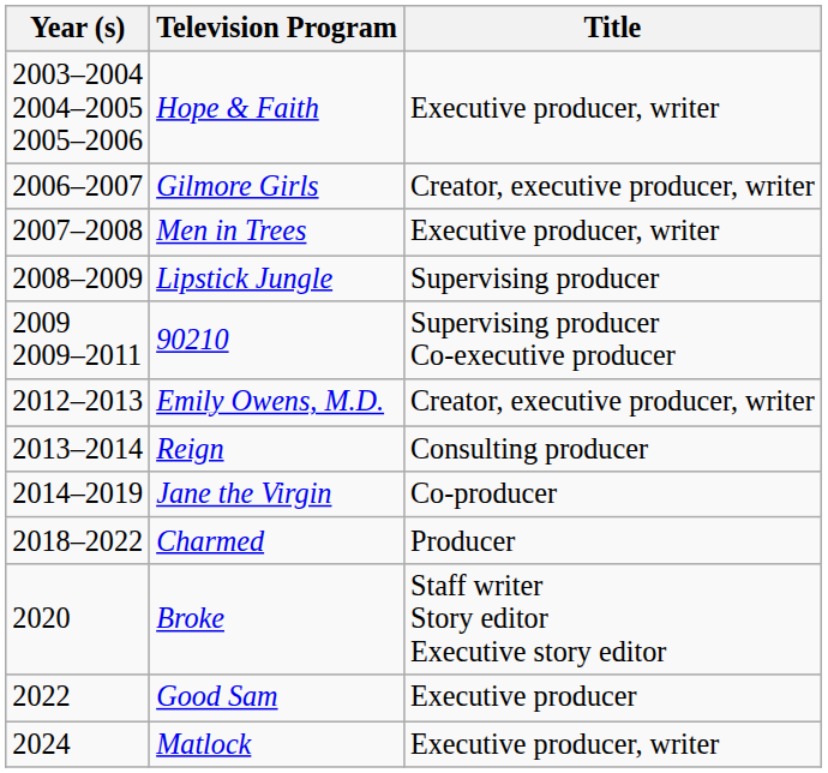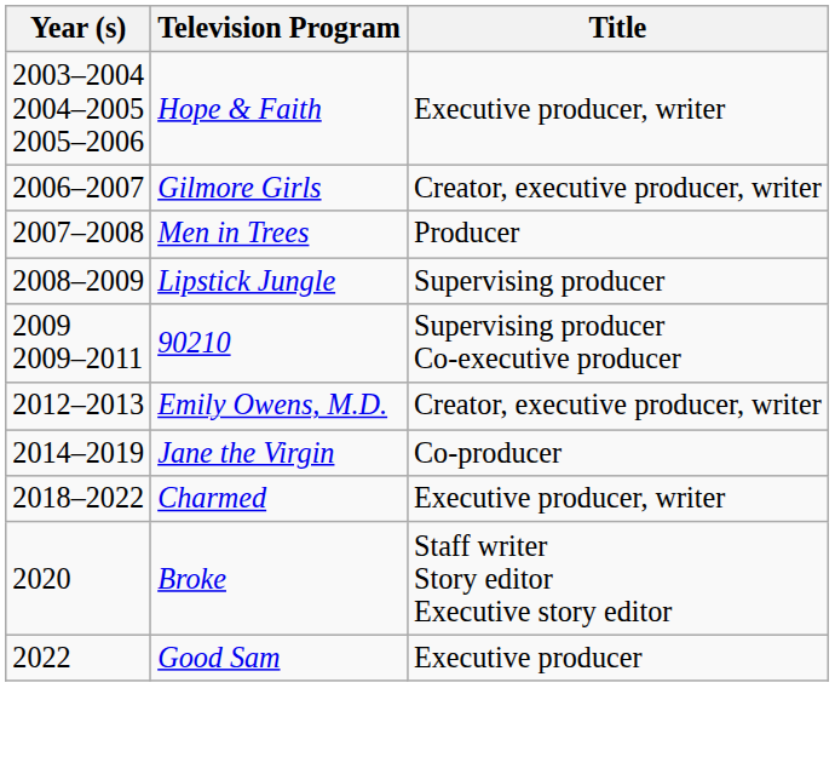 <table class="wikitable">
 <tr>
 <th>Year (s)</th>
 <th>Television Program</th>
 <th>Title</th>
 </tr>
 <tr>
 <td>2003–2004<br>2004–2005<br>2005–2006</td>
 <td><em><a href='#'>Hope & Faith</a></em></td>
 <td>Executive producer, writer</td>
 </tr>
 <tr>
 <td>2006–2007</td>
 <td><em><a href='#'>Gilmore Girls</a></em></td>
 <td>Creator, executive producer, writer</td>
 </tr>
 <tr>
 <td>2007–2008</td>
 <td><em><a href='#'>Men in Trees</a></em></td>
-<td>Executive producer, writer</td>
+<td>Producer</td>
 </tr>
 <tr>
 <td>2008–2009</td>
 <td><em><a href='#'>Lipstick Jungle</a></em></td>
 <td>Supervising producer</td>
 </tr>
 <tr>
 <td>2009<br>2009–2011</td>
 <td><em><a href='#'>90210</a></em></td>
 <td>Supervising producer<br>Co-executive producer</td>
 </tr>
 <tr>
 <td>2012–2013</td>
 <td><em><a href='#'>Emily Owens, M.D.</a></em></td>
 <td>Creator, executive producer, writer</td>
 </tr>
 <tr>
-<td>2013–2014</td>
-<td><em><a href='#'>Reign</a></em></td>
-<td>Consulting producer</td>
-</tr>
-<tr>
 <td>2014–2019</td>
 <td><em><a href='#'>Jane the Virgin</a></em></td>
 <td>Co-producer</td>
 </tr>
 <tr>
 <td>2018–2022</td>
 <td><em><a href='#'>Charmed</a></em></td>
-<td>Producer</td>
+<td>Executive producer, writer</td>
 </tr>
 <tr>
 <td>2020</td>
 <td><em><a href='#'>Broke</a></em></td>
 <td>Staff writer<br>Story editor<br>Executive story editor</td>
 </tr>
 <tr>
 <td>2022</td>
 <td><em><a href='#'>Good Sam</a></em></td>
 <td>Executive producer</td>
 </tr>
-<tr>
-<td>2024</td>
-<td><em><a href='#'>Matlock</a></em></td>
-<td>Executive producer, writer</td>
-</tr>
 </table>
